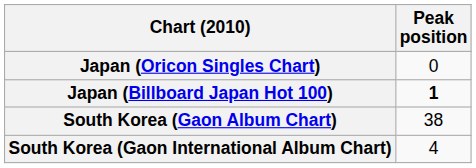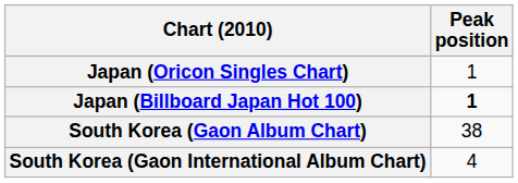 <table class="wikitable sortable plainrowheaders" style="text-align:center">
 <tr>
 <th scope="col">Chart (2010)</th>
 <th scope="col">Peak<br> position</th>
 </tr>
 <tr>
 <th scope="row">Japan (<a href='#'>Oricon Singles Chart</a>)</th>
-<td>0</td>
+<td>1</td>
 </tr>
 <tr>
 <th scope="row">Japan (<a href='#'>Billboard Japan Hot 100</a>)</th>
 <td><strong>1</strong></td>
 </tr>
 <tr>
 <th scope="row">South Korea (<a href='#'>Gaon Album Chart</a>)</th>
 <td align="center">38</td>
 </tr>
 <tr>
 <th scope="row">South Korea (Gaon International Album Chart)</th>
 <td align="center">4</td>
 </tr>
 </table>
